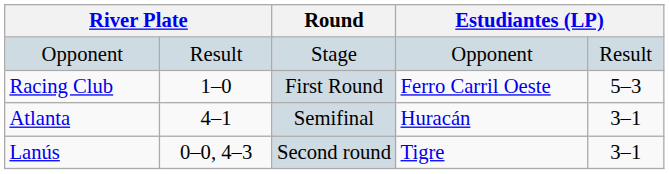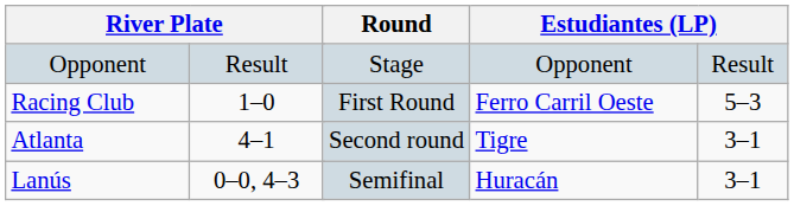 <table class="wikitable" style="text-align:center;">
 <tr>
 <th colspan=3 width=200px><a href='#'>River Plate</a></th>
 <th>Round</th>
 <th colspan=3 width=200px><a href='#'>Estudiantes (LP)</a></th>
 </tr>
 <tr bgcolor= #CFDBE2>
 <td>Opponent</td>
 <td colspan=2>Result</td>
 <td>Stage</td>
 <td>Opponent</td>
 <td colspan=2>Result</td>
 </tr>
 <tr>
 <td align=left><a href='#'>Racing Club</a></td>
 <td colspan=2>1–0</td>
 <td bgcolor= #CFDBE2>First Round</td>
 <td align=left><a href='#'>Ferro Carril Oeste</a></td>
 <td colspan=2>5–3</td>
 </tr>
 <tr>
 <td align=left><a href='#'>Atlanta</a></td>
 <td colspan=2>4–1</td>
-<td bgcolor= #CFDBE2>Semifinal</td>
-<td align=left><a href='#'>Huracán</a></td>
+<td bgcolor= #CFDBE2>Second round</td>
+<td align=left><a href='#'>Tigre</a></td>
 <td colspan=2>3–1</td>
 </tr>
 <tr>
 <td align=left><a href='#'>Lanús</a></td>
 <td colspan=2>0–0, 4–3 </td>
-<td bgcolor= #CFDBE2>Second round</td>
-<td align=left><a href='#'>Tigre</a></td>
+<td bgcolor= #CFDBE2>Semifinal</td>
+<td align=left><a href='#'>Huracán</a></td>
 <td colspan=2>3–1</td>
 </tr>
 </table>
